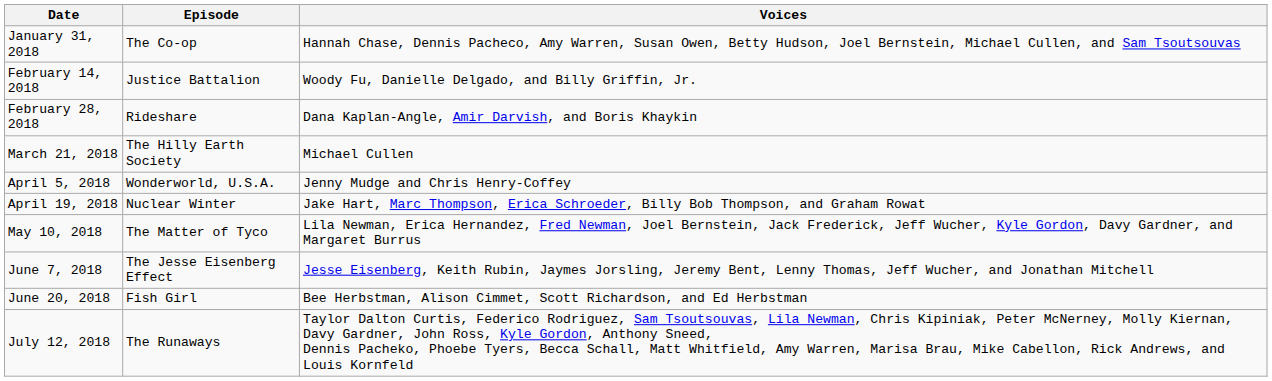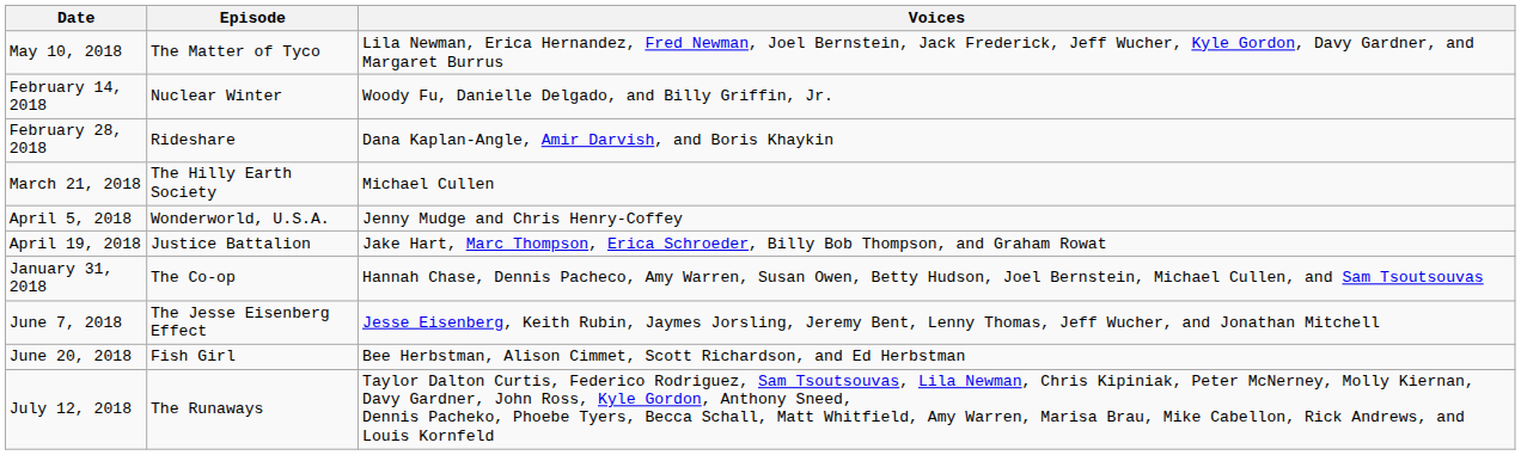 <table class="wikitable mw-collapsible mw-collapsed">
 <tr>
 <th>Date</th>
 <th>Episode</th>
 <th>Voices</th>
 </tr>
 <tr>
-<td>January 31, 2018</td>
-<td>The Co-op</td>
-<td>Hannah Chase, Dennis Pacheco, Amy Warren, Susan Owen, Betty Hudson, Joel Bernstein, Michael Cullen, and <a href='#'>Sam Tsoutsouvas</a></td>
+<td>May 10, 2018</td>
+<td>The Matter of Tyco</td>
+<td>Lila Newman, Erica Hernandez, <a href='#'>Fred Newman</a>, Joel Bernstein, Jack Frederick, Jeff Wucher, <a href='#'>Kyle Gordon</a>, Davy Gardner, and Margaret Burrus</td>
 </tr>
 <tr>
 <td>February 14, 2018</td>
-<td>Justice Battalion</td>
+<td>Nuclear Winter</td>
 <td>Woody Fu, Danielle Delgado, and Billy Griffin, Jr.</td>
 </tr>
 <tr>
 <td>February 28, 2018</td>
 <td>Rideshare</td>
 <td>Dana Kaplan-Angle, <a href='#'>Amir Darvish</a>, and Boris Khaykin</td>
 </tr>
 <tr>
 <td>March 21, 2018</td>
 <td>The Hilly Earth Society</td>
 <td>Michael Cullen</td>
 </tr>
 <tr>
 <td>April 5, 2018</td>
 <td>Wonderworld, U.S.A.</td>
 <td>Jenny Mudge and Chris Henry-Coffey</td>
 </tr>
 <tr>
 <td>April 19, 2018</td>
-<td>Nuclear Winter</td>
+<td>Justice Battalion</td>
 <td>Jake Hart, <a href='#'>Marc Thompson</a>, <a href='#'>Erica Schroeder</a>, Billy Bob Thompson, and Graham Rowat</td>
 </tr>
 <tr>
-<td>May 10, 2018</td>
-<td>The Matter of Tyco</td>
-<td>Lila Newman, Erica Hernandez, <a href='#'>Fred Newman</a>, Joel Bernstein, Jack Frederick, Jeff Wucher, <a href='#'>Kyle Gordon</a>, Davy Gardner, and Margaret Burrus</td>
+<td>January 31, 2018</td>
+<td>The Co-op</td>
+<td>Hannah Chase, Dennis Pacheco, Amy Warren, Susan Owen, Betty Hudson, Joel Bernstein, Michael Cullen, and <a href='#'>Sam Tsoutsouvas</a></td>
 </tr>
 <tr>
 <td>June 7, 2018</td>
 <td>The Jesse Eisenberg Effect</td>
 <td><a href='#'>Jesse Eisenberg</a>, Keith Rubin, Jaymes Jorsling, Jeremy Bent, Lenny Thomas, Jeff Wucher, and Jonathan Mitchell</td>
 </tr>
 <tr>
 <td>June 20, 2018</td>
 <td>Fish Girl</td>
 <td>Bee Herbstman, Alison Cimmet, Scott Richardson, and Ed Herbstman</td>
 </tr>
 <tr>
 <td>July 12, 2018</td>
 <td>The Runaways</td>
 <td>Taylor Dalton Curtis, Federico Rodriguez, <a href='#'>Sam Tsoutsouvas</a>, <a href='#'>Lila Newman</a>, Chris Kipiniak, Peter McNerney, Molly Kiernan, Davy Gardner, John Ross, <a href='#'>Kyle Gordon</a>, Anthony Sneed,<br>Dennis Pacheko, Phoebe Tyers, Becca Schall, Matt Whitfield, Amy Warren, Marisa Brau, Mike Cabellon, Rick Andrews, and Louis Kornfeld</td>
 </tr>
 </table>
